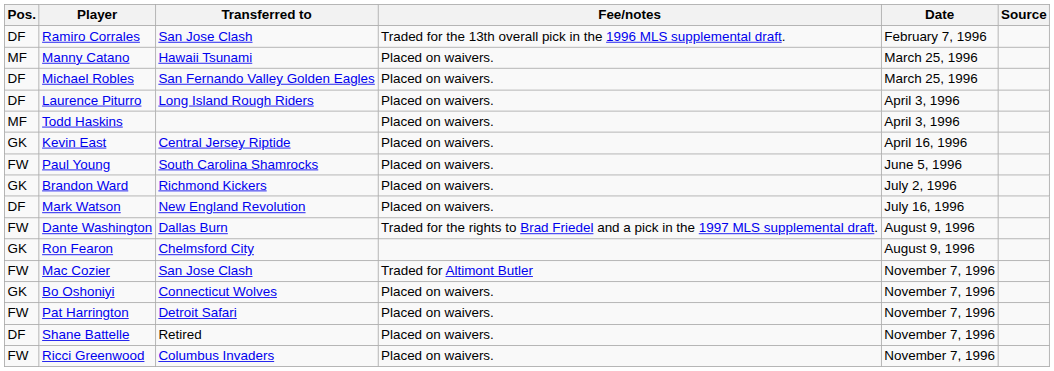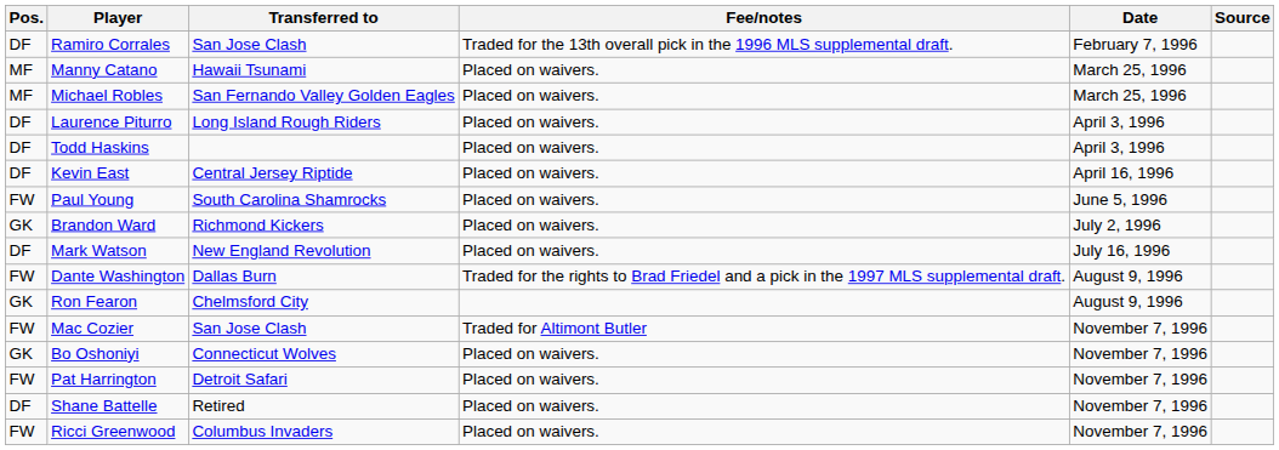 <table class="wikitable sortable" style="text-align: left">
 <tr>
 <th><strong>Pos.</strong></th>
 <th><strong>Player</strong></th>
 <th><strong>Transferred to</strong></th>
 <th><strong>Fee/notes</strong></th>
 <th><strong>Date</strong></th>
 <th><strong>Source</strong></th>
 </tr>
 <tr>
 <td>DF</td>
 <td> <a href='#'>Ramiro Corrales</a></td>
 <td> <a href='#'>San Jose Clash</a></td>
 <td>Traded for the 13th overall pick in the <a href='#'>1996 MLS supplemental draft</a>.</td>
 <td>February 7, 1996</td>
 <td align=center></td>
 </tr>
 <tr>
 <td>MF</td>
 <td> <a href='#'>Manny Catano</a></td>
 <td> <a href='#'>Hawaii Tsunami</a></td>
 <td>Placed on waivers.</td>
 <td>March 25, 1996</td>
 <td align=center></td>
 </tr>
 <tr>
-<td>DF</td>
+<td>MF</td>
 <td> <a href='#'>Michael Robles</a></td>
 <td> <a href='#'>San Fernando Valley Golden Eagles</a></td>
 <td>Placed on waivers.</td>
 <td>March 25, 1996</td>
 <td align=center></td>
 </tr>
 <tr>
 <td>DF</td>
 <td> <a href='#'>Laurence Piturro</a></td>
 <td> <a href='#'>Long Island Rough Riders</a></td>
 <td>Placed on waivers.</td>
 <td>April 3, 1996</td>
 <td align=center></td>
 </tr>
 <tr>
-<td>MF</td>
+<td>DF</td>
 <td> <a href='#'>Todd Haskins</a></td>
 <td></td>
 <td>Placed on waivers.</td>
 <td>April 3, 1996</td>
 <td align=center></td>
 </tr>
 <tr>
-<td>GK</td>
+<td>DF</td>
 <td> <a href='#'>Kevin East</a></td>
 <td> <a href='#'>Central Jersey Riptide</a></td>
 <td>Placed on waivers.</td>
 <td>April 16, 1996</td>
 <td align=center></td>
 </tr>
 <tr>
 <td>FW</td>
 <td> <a href='#'>Paul Young</a></td>
 <td> <a href='#'>South Carolina Shamrocks</a></td>
 <td>Placed on waivers.</td>
 <td>June 5, 1996</td>
 <td align=center></td>
 </tr>
 <tr>
 <td>GK</td>
 <td> <a href='#'>Brandon Ward</a></td>
 <td> <a href='#'>Richmond Kickers</a></td>
 <td>Placed on waivers.</td>
 <td>July 2, 1996</td>
 <td align=center></td>
 </tr>
 <tr>
 <td>DF</td>
 <td> <a href='#'>Mark Watson</a></td>
 <td> <a href='#'>New England Revolution</a></td>
 <td>Placed on waivers.</td>
 <td>July 16, 1996</td>
 <td align=center></td>
 </tr>
 <tr>
 <td>FW</td>
 <td> <a href='#'>Dante Washington</a></td>
 <td> <a href='#'>Dallas Burn</a></td>
 <td>Traded for the rights to <a href='#'>Brad Friedel</a> and a pick in the <a href='#'>1997 MLS supplemental draft</a>.</td>
 <td>August 9, 1996</td>
 <td align=center></td>
 </tr>
 <tr>
 <td>GK</td>
 <td> <a href='#'>Ron Fearon</a></td>
 <td> <a href='#'>Chelmsford City</a></td>
 <td></td>
 <td>August 9, 1996</td>
 <td align=center></td>
 </tr>
 <tr>
 <td>FW</td>
 <td> <a href='#'>Mac Cozier</a></td>
 <td> <a href='#'>San Jose Clash</a></td>
 <td>Traded for <a href='#'>Altimont Butler</a></td>
 <td>November 7, 1996</td>
 <td align=center></td>
 </tr>
 <tr>
 <td>GK</td>
 <td> <a href='#'>Bo Oshoniyi</a></td>
 <td> <a href='#'>Connecticut Wolves</a></td>
 <td>Placed on waivers.</td>
 <td>November 7, 1996</td>
 <td align=center></td>
 </tr>
 <tr>
 <td>FW</td>
 <td> <a href='#'>Pat Harrington</a></td>
 <td> <a href='#'>Detroit Safari</a></td>
 <td>Placed on waivers.</td>
 <td>November 7, 1996</td>
 <td align=center></td>
 </tr>
 <tr>
 <td>DF</td>
 <td> <a href='#'>Shane Battelle</a></td>
 <td>Retired</td>
 <td>Placed on waivers.</td>
 <td>November 7, 1996</td>
 <td align=center></td>
 </tr>
 <tr>
 <td>FW</td>
 <td> <a href='#'>Ricci Greenwood</a></td>
 <td> <a href='#'>Columbus Invaders</a></td>
 <td>Placed on waivers.</td>
 <td>November 7, 1996</td>
 <td align=center></td>
 </tr>
 </table>
